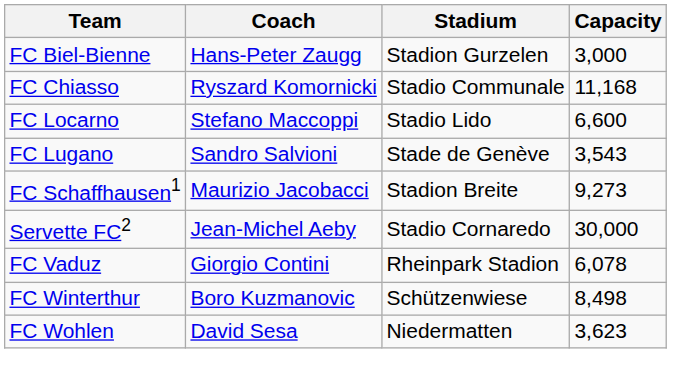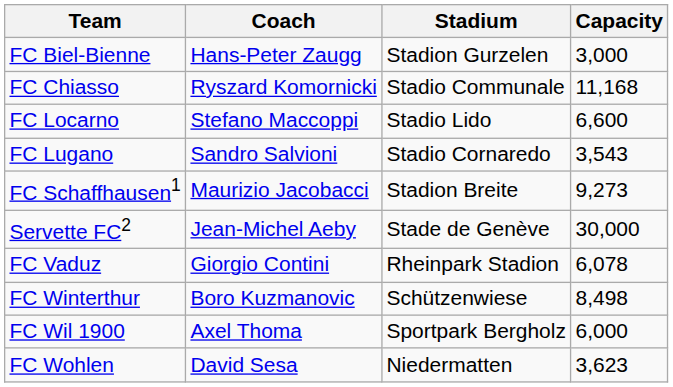 <table class="wikitable sortable">
 <tr>
 <th>Team</th>
 <th>Coach</th>
 <th>Stadium</th>
 <th>Capacity</th>
 </tr>
 <tr>
 <td><a href='#'>FC Biel-Bienne</a></td>
 <td><a href='#'>Hans-Peter Zaugg</a></td>
 <td>Stadion Gurzelen</td>
 <td>3,000</td>
 </tr>
 <tr>
 <td><a href='#'>FC Chiasso</a></td>
 <td><a href='#'>Ryszard Komornicki</a></td>
 <td>Stadio Communale</td>
 <td>11,168</td>
 </tr>
 <tr>
 <td><a href='#'>FC Locarno</a></td>
 <td><a href='#'>Stefano Maccoppi</a></td>
 <td>Stadio Lido</td>
 <td>6,600</td>
 </tr>
 <tr>
 <td><a href='#'>FC Lugano</a></td>
 <td><a href='#'>Sandro Salvioni</a></td>
-<td>Stade de Genève</td>
+<td>Stadio Cornaredo</td>
 <td>3,543</td>
 </tr>
 <tr>
 <td><a href='#'>FC Schaffhausen</a><sup>1</sup></td>
 <td><a href='#'>Maurizio Jacobacci</a></td>
 <td>Stadion Breite</td>
 <td>9,273</td>
 </tr>
 <tr>
 <td><a href='#'>Servette FC</a><sup>2</sup></td>
 <td><a href='#'>Jean-Michel Aeby</a></td>
-<td>Stadio Cornaredo</td>
+<td>Stade de Genève</td>
 <td>30,000</td>
 </tr>
 <tr>
 <td><a href='#'>FC Vaduz</a></td>
 <td><a href='#'>Giorgio Contini</a></td>
 <td>Rheinpark Stadion</td>
 <td>6,078</td>
 </tr>
 <tr>
 <td><a href='#'>FC Winterthur</a></td>
 <td><a href='#'>Boro Kuzmanovic</a></td>
 <td>Schützenwiese</td>
 <td>8,498</td>
 </tr>
 <tr>
+<td><a href='#'>FC Wil 1900</a></td>
+<td><a href='#'>Axel Thoma</a></td>
+<td>Sportpark Bergholz</td>
+<td>6,000</td>
+</tr>
+<tr>
 <td><a href='#'>FC Wohlen</a></td>
 <td><a href='#'>David Sesa</a></td>
 <td>Niedermatten</td>
 <td>3,623</td>
 </tr>
 </table>
